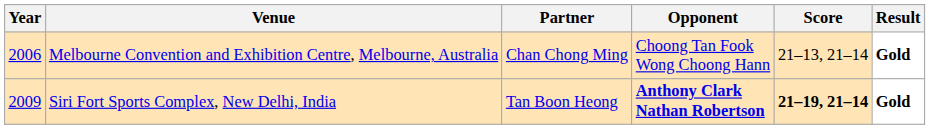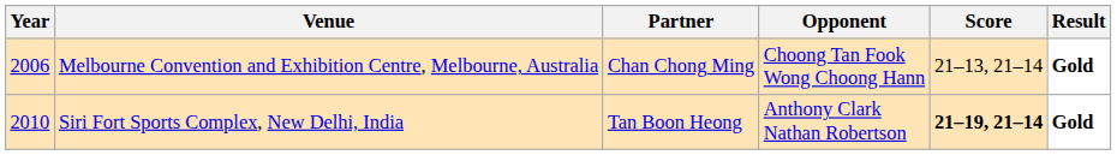 <table class="sortable wikitable" style="font-size: 90%;">
 <tr>
 <th>Year</th>
 <th>Venue</th>
 <th>Partner</th>
 <th>Opponent</th>
 <th>Score</th>
 <th>Result</th>
 </tr>
 <tr style="background:#FFE4B5">
 <td align="center"><a href='#'>2006</a></td>
 <td align="left"><a href='#'>Melbourne Convention and Exhibition Centre</a>, <a href='#'>Melbourne, Australia</a></td>
 <td align="left"> <a href='#'>Chan Chong Ming</a></td>
 <td align="left"> <a href='#'>Choong Tan Fook</a> <br>  <a href='#'>Wong Choong Hann</a></td>
 <td align="left">21–13, 21–14</td>
 <td style="text-align:left; background:white"> <strong>Gold</strong></td>
 </tr>
 <tr style="background:#FFE4B5">
-<td align="center"><a href='#'>2009</a></td>
+<td align="center"><a href='#'>2010</a></td>
 <td align="left"><a href='#'>Siri Fort Sports Complex</a>, <a href='#'>New Delhi, India</a></td>
 <td align="left"> <a href='#'>Tan Boon Heong</a></td>
-<td align="left"><strong> <a href='#'>Anthony Clark</a> <br>  <a href='#'>Nathan Robertson</a></strong></td>
+<td align="left"> <a href='#'>Anthony Clark</a> <br>  <a href='#'>Nathan Robertson</a></td>
 <td align="left"><strong>21–19, 21–14</strong></td>
 <td style="text-align:left; background:white"> <strong>Gold</strong></td>
 </tr>
 </table>
